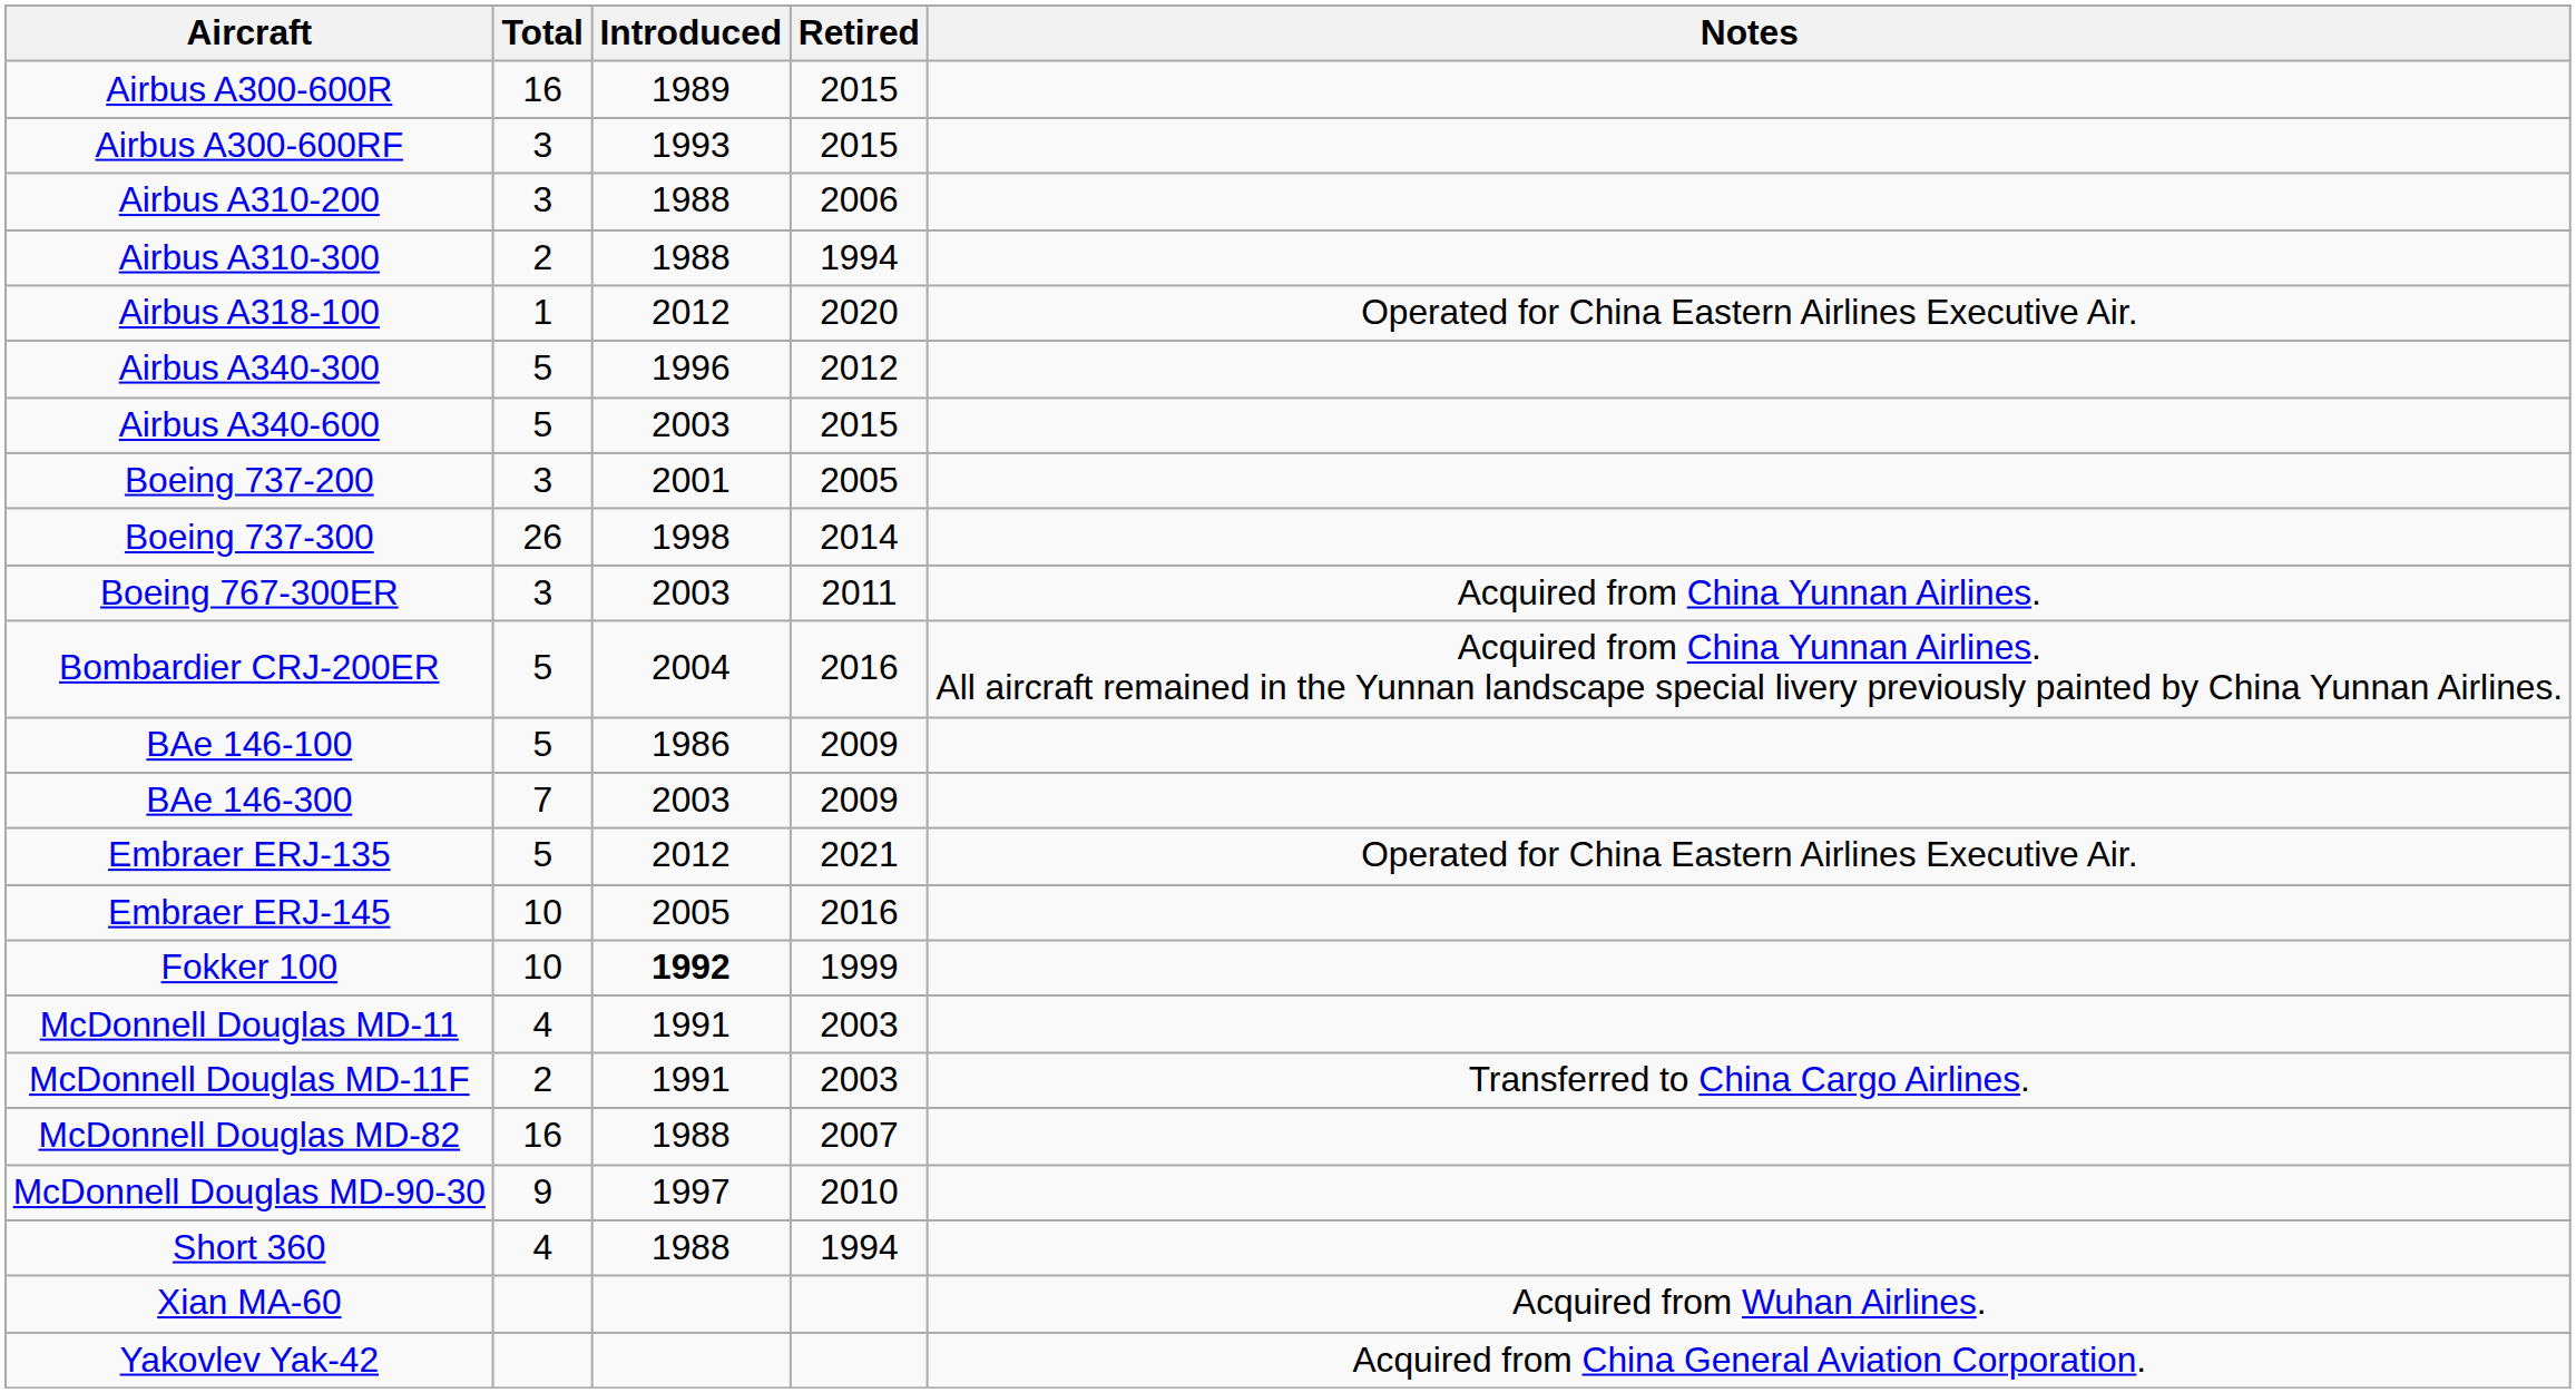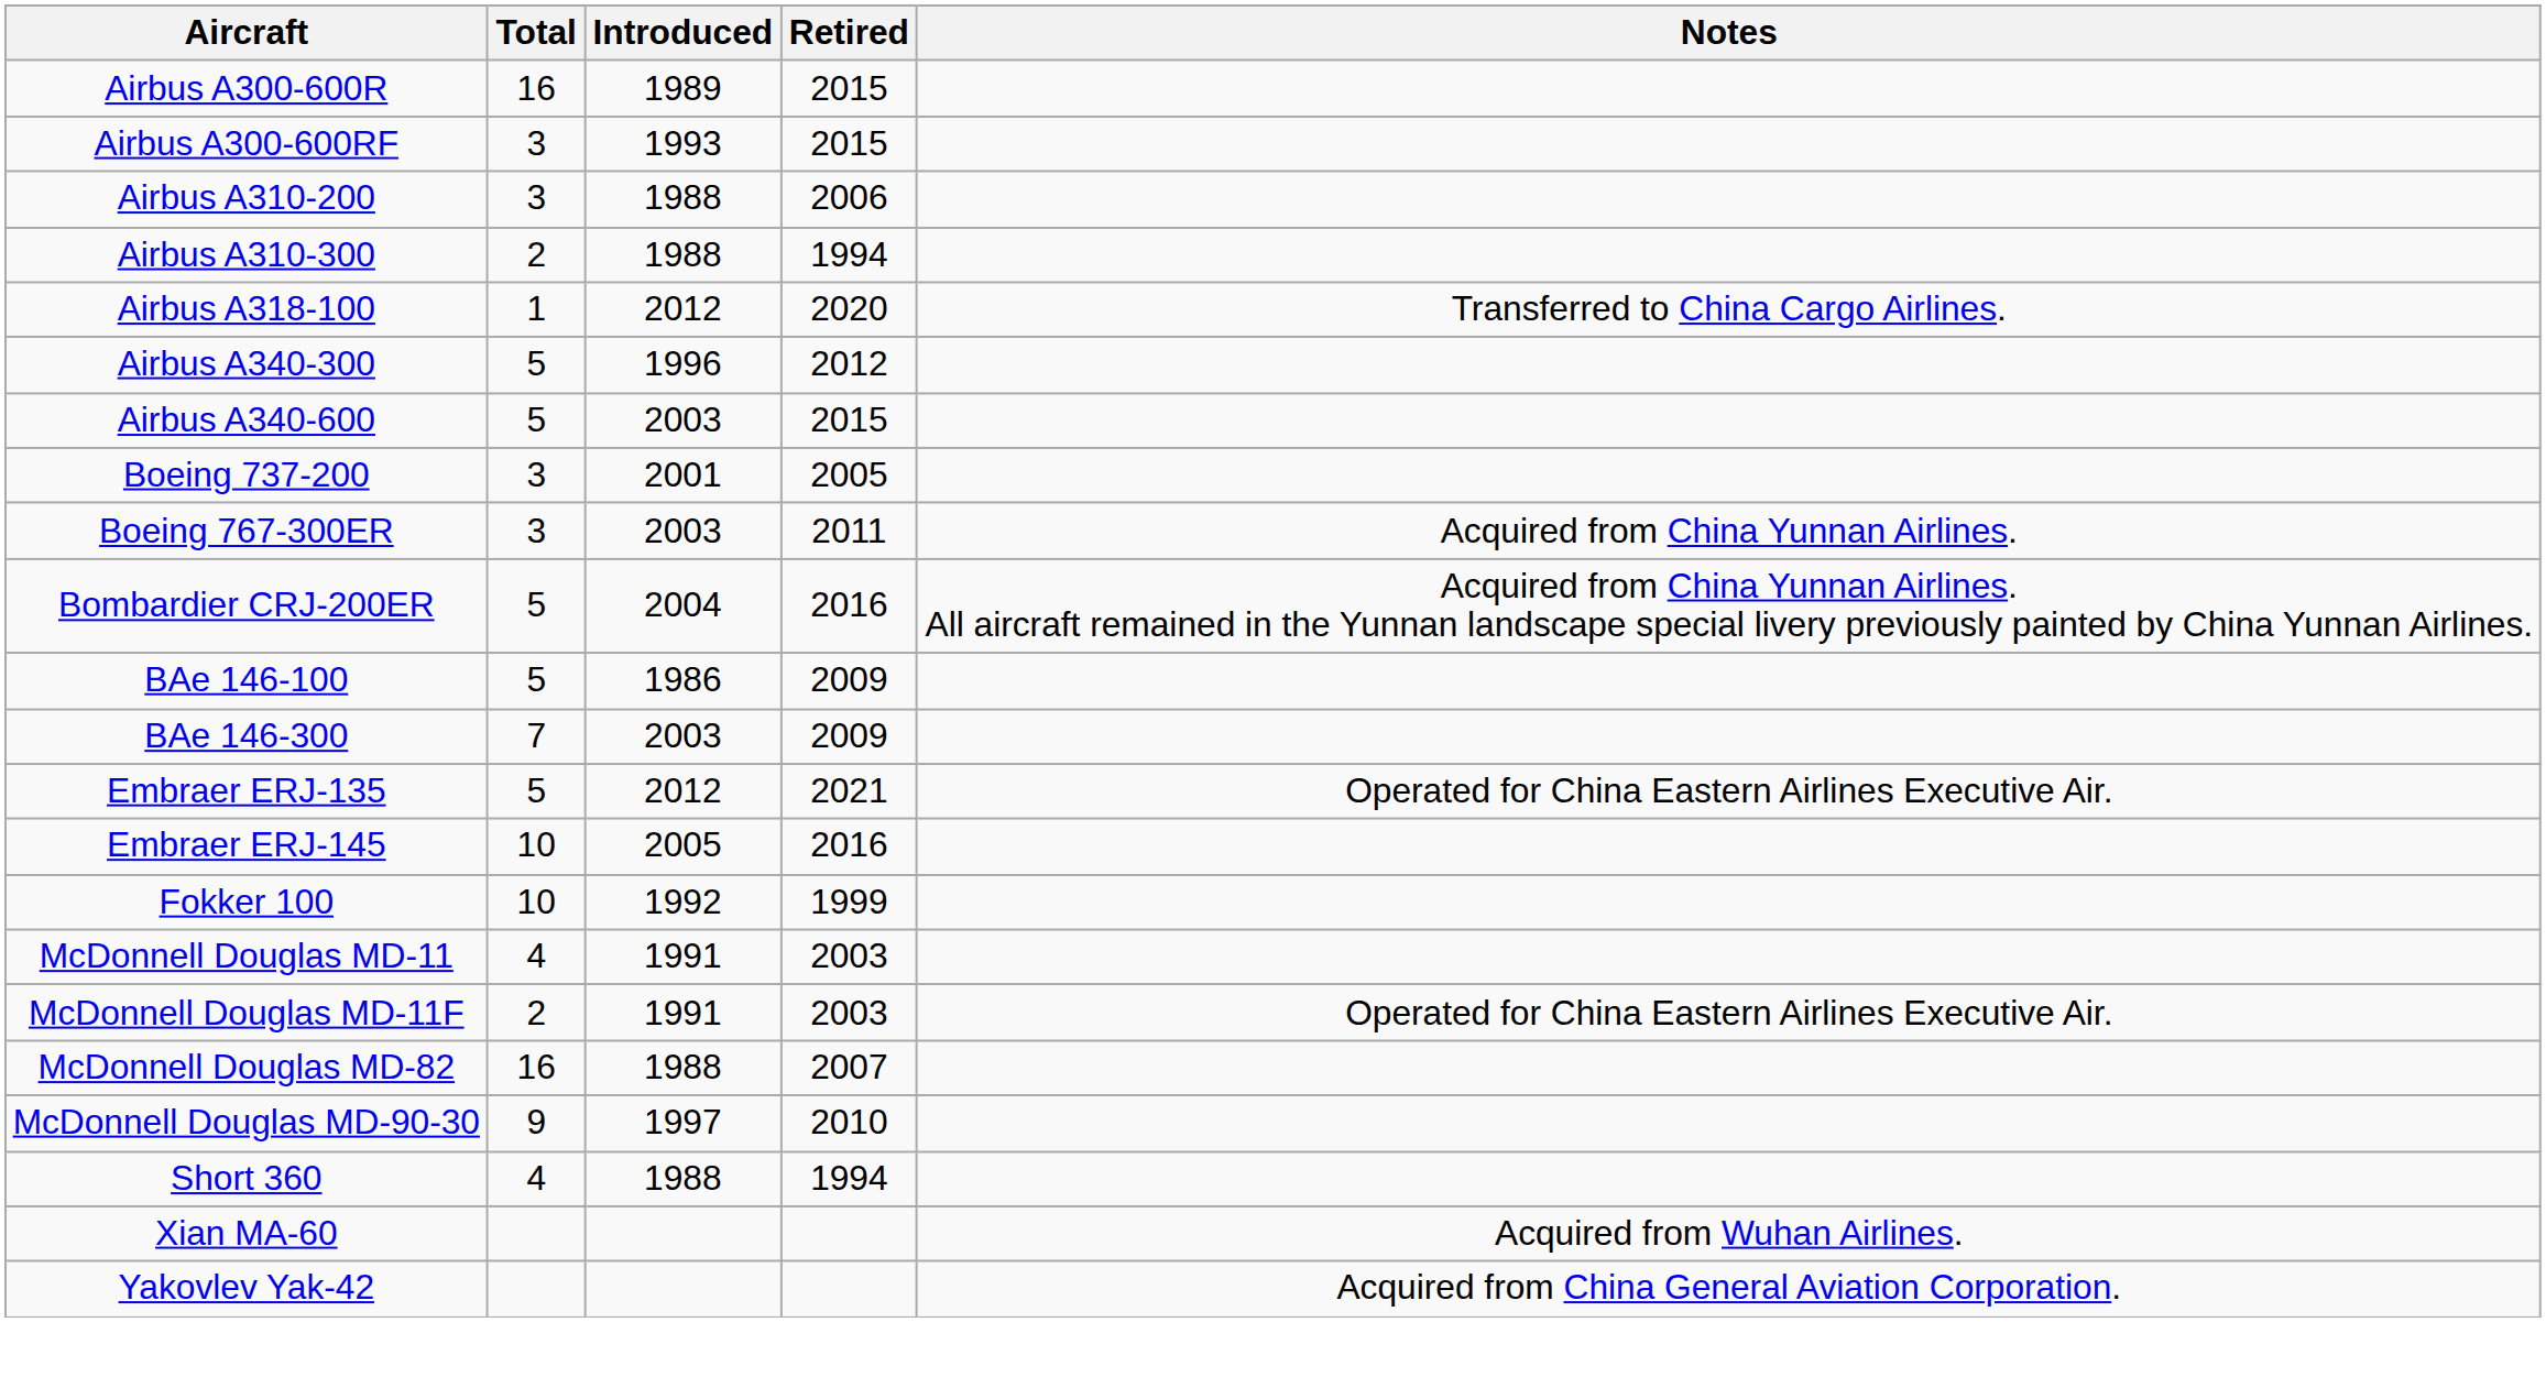 <table class="wikitable" style="border-collapse:collapse;text-align:center;margin:auto;">
 <tr>
 <th>Aircraft</th>
 <th>Total</th>
 <th>Introduced</th>
 <th>Retired</th>
 <th>Notes</th>
 </tr>
 <tr>
 <td><a href='#'>Airbus A300-600R</a></td>
 <td>16</td>
 <td>1989</td>
 <td>2015</td>
 <td></td>
 </tr>
 <tr>
 <td><a href='#'>Airbus A300-600RF</a></td>
 <td>3</td>
 <td>1993</td>
 <td>2015</td>
 <td></td>
 </tr>
 <tr>
 <td><a href='#'>Airbus A310-200</a></td>
 <td>3</td>
 <td>1988</td>
 <td>2006</td>
 <td></td>
 </tr>
 <tr>
 <td><a href='#'>Airbus A310-300</a></td>
 <td>2</td>
 <td>1988</td>
 <td>1994</td>
 <td></td>
 </tr>
 <tr>
 <td><a href='#'>Airbus A318-100</a></td>
 <td>1</td>
 <td>2012</td>
 <td>2020</td>
-<td>Operated for China Eastern Airlines Executive Air.</td>
+<td>Transferred to <a href='#'>China Cargo Airlines</a>.</td>
 </tr>
 <tr>
 <td><a href='#'>Airbus A340-300</a></td>
 <td>5</td>
 <td>1996</td>
 <td>2012</td>
 <td></td>
 </tr>
 <tr>
 <td><a href='#'>Airbus A340-600</a></td>
 <td>5</td>
 <td>2003</td>
 <td>2015</td>
 <td></td>
 </tr>
 <tr>
 <td><a href='#'>Boeing 737-200</a></td>
 <td>3</td>
 <td>2001</td>
 <td>2005</td>
-<td></td>
-</tr>
-<tr>
-<td><a href='#'>Boeing 737-300</a></td>
-<td>26</td>
-<td>1998</td>
-<td>2014</td>
 <td></td>
 </tr>
 <tr>
 <td><a href='#'>Boeing 767-300ER</a></td>
 <td>3</td>
 <td>2003</td>
 <td>2011</td>
 <td>Acquired from <a href='#'>China Yunnan Airlines</a>.</td>
 </tr>
 <tr>
 <td><a href='#'>Bombardier CRJ-200ER</a></td>
 <td>5</td>
 <td>2004</td>
 <td>2016</td>
 <td>Acquired from <a href='#'>China Yunnan Airlines</a>.<br>All aircraft remained in the Yunnan landscape special livery previously painted by China Yunnan Airlines.</td>
 </tr>
 <tr>
 <td><a href='#'>BAe 146-100</a></td>
 <td>5</td>
 <td>1986</td>
 <td>2009</td>
 <td></td>
 </tr>
 <tr>
 <td><a href='#'>BAe 146-300</a></td>
 <td>7</td>
 <td>2003</td>
 <td>2009</td>
 <td></td>
 </tr>
 <tr>
 <td><a href='#'>Embraer ERJ-135</a></td>
 <td>5</td>
 <td>2012</td>
 <td>2021</td>
 <td>Operated for China Eastern Airlines Executive Air.</td>
 </tr>
 <tr>
 <td><a href='#'>Embraer ERJ-145</a></td>
 <td>10</td>
 <td>2005</td>
 <td>2016</td>
 <td></td>
 </tr>
 <tr>
 <td><a href='#'>Fokker 100</a></td>
 <td>10</td>
-<td><strong>1992</strong></td>
+<td>1992</td>
 <td>1999</td>
 <td></td>
 </tr>
 <tr>
 <td><a href='#'>McDonnell Douglas MD-11</a></td>
 <td>4</td>
 <td>1991</td>
 <td>2003</td>
 <td></td>
 </tr>
 <tr>
 <td><a href='#'>McDonnell Douglas MD-11F</a></td>
 <td>2</td>
 <td>1991</td>
 <td>2003</td>
-<td>Transferred to <a href='#'>China Cargo Airlines</a>.</td>
+<td>Operated for China Eastern Airlines Executive Air.</td>
 </tr>
 <tr>
 <td><a href='#'>McDonnell Douglas MD-82</a></td>
 <td>16</td>
 <td>1988</td>
 <td>2007</td>
 <td></td>
 </tr>
 <tr>
 <td><a href='#'>McDonnell Douglas MD-90-30</a></td>
 <td>9</td>
 <td>1997</td>
 <td>2010</td>
 <td></td>
 </tr>
 <tr>
 <td><a href='#'>Short 360</a></td>
 <td>4</td>
 <td>1988</td>
 <td>1994</td>
 <td></td>
 </tr>
 <tr>
 <td><a href='#'>Xian MA-60</a></td>
 <td></td>
 <td></td>
 <td></td>
 <td>Acquired from <a href='#'>Wuhan Airlines</a>.</td>
 </tr>
 <tr>
 <td><a href='#'>Yakovlev Yak-42</a></td>
 <td></td>
 <td></td>
 <td></td>
 <td>Acquired from <a href='#'>China General Aviation Corporation</a>.</td>
 </tr>
 </table>
